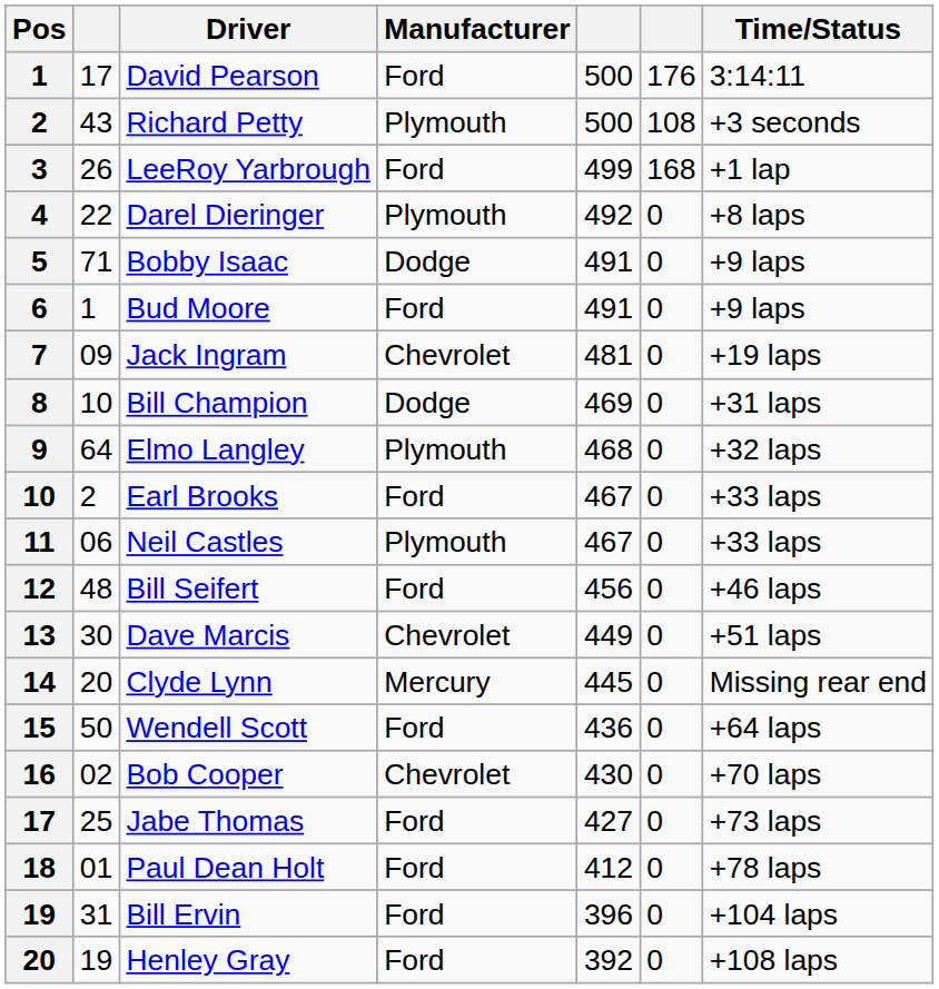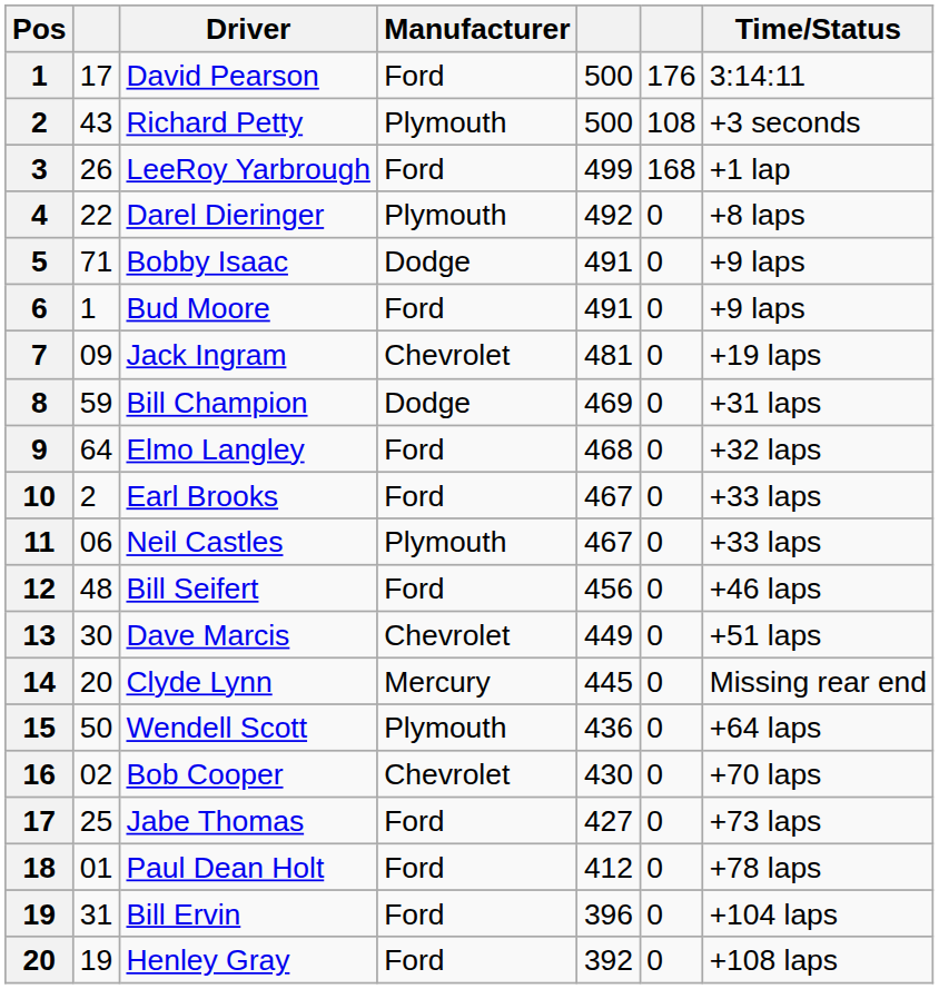 <table class="wikitable" style="font-size:95%;">
 <tr>
 <th>Pos</th>
 <th></th>
 <th>Driver</th>
 <th>Manufacturer</th>
 <th></th>
 <th></th>
 <th>Time/Status</th>
 </tr>
 <tr>
 <th>1</th>
 <td>17</td>
 <td><a href='#'>David Pearson</a></td>
 <td>Ford</td>
 <td>500</td>
 <td>176</td>
 <td>3:14:11</td>
 </tr>
 <tr>
 <th>2</th>
 <td>43</td>
 <td><a href='#'>Richard Petty</a></td>
 <td>Plymouth</td>
 <td>500</td>
 <td>108</td>
 <td>+3 seconds</td>
 </tr>
 <tr>
 <th>3</th>
 <td>26</td>
 <td><a href='#'>LeeRoy Yarbrough</a></td>
 <td>Ford</td>
 <td>499</td>
 <td>168</td>
 <td>+1 lap</td>
 </tr>
 <tr>
 <th>4</th>
 <td>22</td>
 <td><a href='#'>Darel Dieringer</a></td>
 <td>Plymouth</td>
 <td>492</td>
 <td>0</td>
 <td>+8 laps</td>
 </tr>
 <tr>
 <th>5</th>
 <td>71</td>
 <td><a href='#'>Bobby Isaac</a></td>
 <td>Dodge</td>
 <td>491</td>
 <td>0</td>
 <td>+9 laps</td>
 </tr>
 <tr>
 <th>6</th>
 <td>1</td>
 <td><a href='#'>Bud Moore</a></td>
 <td>Ford</td>
 <td>491</td>
 <td>0</td>
 <td>+9 laps</td>
 </tr>
 <tr>
 <th>7</th>
 <td>09</td>
 <td><a href='#'>Jack Ingram</a></td>
 <td>Chevrolet</td>
 <td>481</td>
 <td>0</td>
 <td>+19 laps</td>
 </tr>
 <tr>
 <th>8</th>
-<td>10</td>
+<td>59</td>
 <td><a href='#'>Bill Champion</a></td>
 <td>Dodge</td>
 <td>469</td>
 <td>0</td>
 <td>+31 laps</td>
 </tr>
 <tr>
 <th>9</th>
 <td>64</td>
 <td><a href='#'>Elmo Langley</a></td>
-<td>Plymouth</td>
+<td>Ford</td>
 <td>468</td>
 <td>0</td>
 <td>+32 laps</td>
 </tr>
 <tr>
 <th>10</th>
 <td>2</td>
 <td><a href='#'>Earl Brooks</a></td>
 <td>Ford</td>
 <td>467</td>
 <td>0</td>
 <td>+33 laps</td>
 </tr>
 <tr>
 <th>11</th>
 <td>06</td>
 <td><a href='#'>Neil Castles</a></td>
 <td>Plymouth</td>
 <td>467</td>
 <td>0</td>
 <td>+33 laps</td>
 </tr>
 <tr>
 <th>12</th>
 <td>48</td>
 <td><a href='#'>Bill Seifert</a></td>
 <td>Ford</td>
 <td>456</td>
 <td>0</td>
 <td>+46 laps</td>
 </tr>
 <tr>
 <th>13</th>
 <td>30</td>
 <td><a href='#'>Dave Marcis</a></td>
 <td>Chevrolet</td>
 <td>449</td>
 <td>0</td>
 <td>+51 laps</td>
 </tr>
 <tr>
 <th>14</th>
 <td>20</td>
 <td><a href='#'>Clyde Lynn</a></td>
 <td>Mercury</td>
 <td>445</td>
 <td>0</td>
 <td>Missing rear end</td>
 </tr>
 <tr>
 <th>15</th>
 <td>50</td>
 <td><a href='#'>Wendell Scott</a></td>
-<td>Ford</td>
+<td>Plymouth</td>
 <td>436</td>
 <td>0</td>
 <td>+64 laps</td>
 </tr>
 <tr>
 <th>16</th>
 <td>02</td>
 <td><a href='#'>Bob Cooper</a></td>
 <td>Chevrolet</td>
 <td>430</td>
 <td>0</td>
 <td>+70 laps</td>
 </tr>
 <tr>
 <th>17</th>
 <td>25</td>
 <td><a href='#'>Jabe Thomas</a></td>
 <td>Ford</td>
 <td>427</td>
 <td>0</td>
 <td>+73 laps</td>
 </tr>
 <tr>
 <th>18</th>
 <td>01</td>
 <td><a href='#'>Paul Dean Holt</a></td>
 <td>Ford</td>
 <td>412</td>
 <td>0</td>
 <td>+78 laps</td>
 </tr>
 <tr>
 <th>19</th>
 <td>31</td>
 <td><a href='#'>Bill Ervin</a></td>
 <td>Ford</td>
 <td>396</td>
 <td>0</td>
 <td>+104 laps</td>
 </tr>
 <tr>
 <th>20</th>
 <td>19</td>
 <td><a href='#'>Henley Gray</a></td>
 <td>Ford</td>
 <td>392</td>
 <td>0</td>
 <td>+108 laps</td>
 </tr>
 </table>
